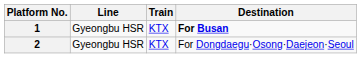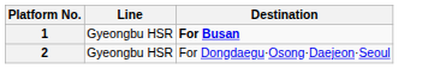 <table cellspacing="0" cellpadding="3" frame="hsides" rules="rows" style="" class="wikitable">
 <tr>
 <th>Platform No.</th>
 <th>Line</th>
-<th>Train</th>
 <th>Destination</th>
 </tr>
 <tr>
 <th>1</th>
 <td>Gyeongbu HSR</td>
-<td><a href='#'>KTX</a></td>
 <td><strong>For <a href='#'>Busan</a></strong></td>
 </tr>
 <tr>
 <th>2</th>
 <td>Gyeongbu HSR</td>
-<td><a href='#'>KTX</a></td>
 <td>For <a href='#'>Dongdaegu</a>·<a href='#'>Osong</a>·<a href='#'>Daejeon</a>·<a href='#'>Seoul</a></td>
 </tr>
 </table>
